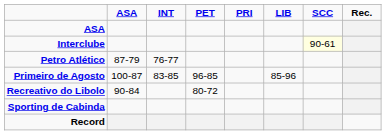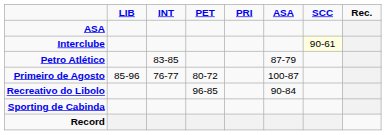 <table style="font-size: 90%; text-align: center" class="wikitable">
 <tr>
 <td></td>
-<td width=50><strong><a href='#'>ASA</a></strong></td>
+<td width=50><strong><a href='#'>LIB</a></strong></td>
 <td width=50><strong><a href='#'>INT</a></strong></td>
 <td width=50><strong><a href='#'>PET</a></strong></td>
 <td width=50><strong><a href='#'>PRI</a></strong></td>
-<td width=50><strong><a href='#'>LIB</a></strong></td>
+<td width=50><strong><a href='#'>ASA</a></strong></td>
 <td width=50><strong><a href='#'>SCC</a></strong></td>
 <td width=50><strong>Rec.</strong></td>
 </tr>
 <tr>
 <td align=right><strong><a href='#'>ASA</a></strong></td>
 <td></td>
 <td></td>
 <td></td>
 <td></td>
 <td></td>
 <td></td>
 <th></th>
 </tr>
 <tr>
 <td align=right><strong><a href='#'>Interclube</a></strong></td>
 <td></td>
 <td></td>
 <td></td>
 <td></td>
 <td></td>
 <td style="background: lightyellow;">90-61</td>
 <th></th>
 </tr>
 <tr>
 <td align=right><strong><a href='#'>Petro Atlético</a></strong></td>
-<td>87-79</td>
-<td>76-77</td>
+<td></td>
+<td>83-85</td>
 <td></td>
 <td></td>
-<td></td>
+<td>87-79</td>
 <td></td>
 <th></th>
 </tr>
 <tr>
 <td align=right><strong><a href='#'>Primeiro de Agosto</a></strong></td>
+<td>85-96</td>
+<td>76-77</td>
+<td>80-72</td>
+<td></td>
 <td>100-87</td>
-<td>83-85</td>
-<td>96-85</td>
-<td></td>
-<td>85-96</td>
 <td></td>
 <th></th>
 </tr>
 <tr>
 <td align=right><strong><a href='#'>Recreativo do Libolo</a></strong></td>
-<td>90-84</td>
-<td></td>
-<td>80-72</td>
 <td></td>
 <td></td>
+<td>96-85</td>
+<td></td>
+<td>90-84</td>
 <td></td>
 <th></th>
 </tr>
 <tr>
 <td align=right><strong><a href='#'>Sporting de Cabinda</a></strong></td>
 <td></td>
 <td></td>
 <td></td>
 <td></td>
 <td></td>
 <td></td>
 <th></th>
 </tr>
 <tr>
 <td align=right><strong>Record</strong></td>
 <th></th>
 <th></th>
 <th></th>
 <th></th>
 <th></th>
 <th></th>
 <td></td>
 </tr>
 </table>
